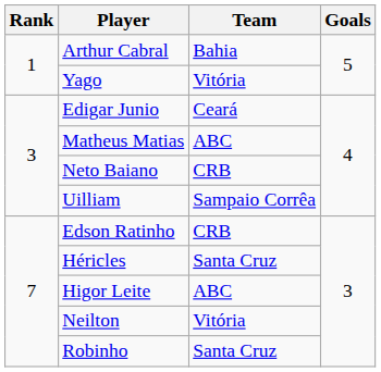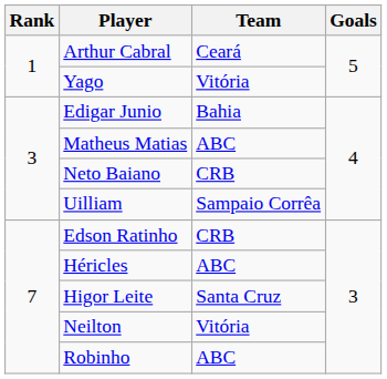 <table class="wikitable" style="text-align:left">
 <tr>
 <th>Rank</th>
 <th>Player</th>
 <th>Team</th>
 <th>Goals</th>
 </tr>
 <tr>
 <td align=center rowspan=2>1</td>
 <td> <a href='#'>Arthur Cabral</a></td>
-<td> <a href='#'>Bahia</a></td>
+<td> <a href='#'>Ceará</a></td>
 <td align=center rowspan=2>5</td>
 </tr>
 <tr>
 <td> <a href='#'>Yago</a></td>
 <td> <a href='#'>Vitória</a></td>
 </tr>
 <tr>
 <td align=center rowspan=4>3</td>
 <td> <a href='#'>Edigar Junio</a></td>
-<td> <a href='#'>Ceará</a></td>
+<td> <a href='#'>Bahia</a></td>
 <td align=center rowspan=4>4</td>
 </tr>
 <tr>
 <td> <a href='#'>Matheus Matias</a></td>
 <td> <a href='#'>ABC</a></td>
 </tr>
 <tr>
 <td> <a href='#'>Neto Baiano</a></td>
 <td> <a href='#'>CRB</a></td>
 </tr>
 <tr>
 <td> <a href='#'>Uilliam</a></td>
 <td> <a href='#'>Sampaio Corrêa</a></td>
 </tr>
 <tr>
 <td align=center rowspan=5>7</td>
 <td> <a href='#'>Edson Ratinho</a></td>
 <td> <a href='#'>CRB</a></td>
 <td align=center rowspan=5>3</td>
 </tr>
 <tr>
 <td> <a href='#'>Héricles</a></td>
-<td> <a href='#'>Santa Cruz</a></td>
+<td> <a href='#'>ABC</a></td>
 </tr>
 <tr>
 <td> <a href='#'>Higor Leite</a></td>
-<td> <a href='#'>ABC</a></td>
+<td> <a href='#'>Santa Cruz</a></td>
 </tr>
 <tr>
 <td> <a href='#'>Neilton</a></td>
 <td> <a href='#'>Vitória</a></td>
 </tr>
 <tr>
 <td> <a href='#'>Robinho</a></td>
-<td> <a href='#'>Santa Cruz</a></td>
+<td> <a href='#'>ABC</a></td>
 </tr>
 </table>
